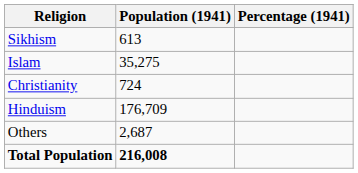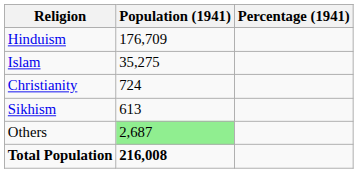 <table class="wikitable sortable">
 <tr>
 <th>Religion</th>
 <th>Population (1941)</th>
 <th>Percentage (1941)</th>
 </tr>
 <tr>
-<td><a href='#'>Sikhism</a> </td>
-<td>613</td>
+<td><a href='#'>Hinduism</a> </td>
+<td>176,709</td>
 <td></td>
 </tr>
 <tr>
 <td><a href='#'>Islam</a> </td>
 <td>35,275</td>
 <td></td>
 </tr>
 <tr>
 <td><a href='#'>Christianity</a> </td>
 <td>724</td>
 <td></td>
 </tr>
 <tr>
-<td><a href='#'>Hinduism</a> </td>
-<td>176,709</td>
+<td><a href='#'>Sikhism</a> </td>
+<td>613</td>
 <td></td>
 </tr>
 <tr>
 <td>Others</td>
-<td>2,687</td>
+<td style="background: lightgreen;">2,687</td>
 <td></td>
 </tr>
 <tr>
 <td><strong>Total Population</strong></td>
 <td><strong>216,008</strong></td>
 <td><strong></strong></td>
 </tr>
 </table>
